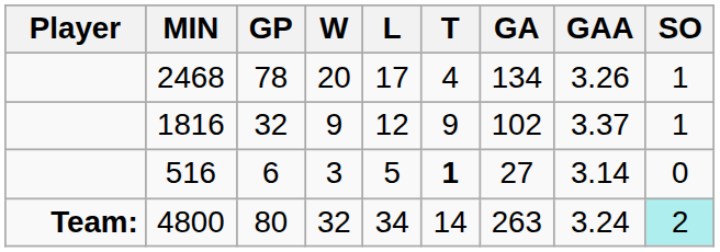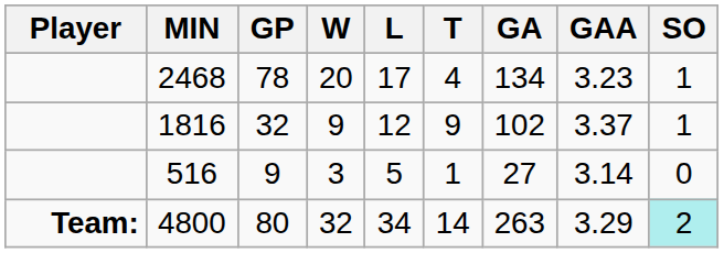 <table class="wikitable sortable" width="60%">
 <tr>
 <th bgcolor="#DDDDFF" width="10%">Player</th>
 <th width="3%" bgcolor="#DDDDFF" title="Minutes played">MIN</th>
 <th width="3%" bgcolor="#DDDDFF" title="Games played in">GP</th>
 <th width="3%" bgcolor="#DDDDFF" title="Wins">W</th>
 <th width="3%" bgcolor="#DDDDFF"title="Losses">L</th>
 <th width="3%" bgcolor="#DDDDFF" title="Ties">T</th>
 <th width="3%" bgcolor="#DDDDFF" title="Goals against">GA</th>
 <th width="3%" bgcolor="#DDDDFF" title="Goals against average">GAA</th>
 <th width="3%" bgcolor="#DDDDFF"title="Shut-outs">SO</th>
 </tr>
 <tr align="center">
 <td align="right"></td>
 <td>2468</td>
 <td>78</td>
 <td>20</td>
 <td>17</td>
 <td>4</td>
 <td>134</td>
-<td>3.26</td>
+<td>3.23</td>
 <td>1</td>
 </tr>
 <tr align="center">
 <td align="right"></td>
 <td>1816</td>
 <td>32</td>
 <td>9</td>
 <td>12</td>
 <td>9</td>
 <td>102</td>
 <td>3.37</td>
 <td>1</td>
 </tr>
 <tr align="center">
 <td align="right"></td>
 <td>516</td>
-<td>6</td>
+<td>9</td>
 <td>3</td>
 <td>5</td>
-<td><strong>1</strong></td>
+<td>1</td>
 <td>27</td>
 <td>3.14</td>
 <td>0</td>
 </tr>
 <tr align="center">
 <td align="right"><strong>Team:</strong></td>
 <td>4800</td>
 <td>80</td>
 <td>32</td>
 <td>34</td>
 <td>14</td>
 <td>263</td>
-<td>3.24</td>
+<td>3.29</td>
 <td style="background: paleturquoise;">2</td>
 </tr>
 </table>
